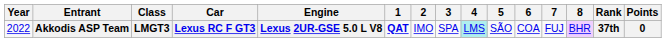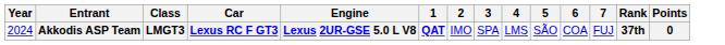 <table class="wikitable" style="text-align:center; font-size:85%">
 <tr>
 <th>Year</th>
 <th>Entrant</th>
 <th>Class</th>
 <th>Car</th>
 <th>Engine</th>
 <th>1</th>
 <th>2</th>
 <th>3</th>
 <th>4</th>
 <th>5</th>
 <th>6</th>
 <th>7</th>
-<th>8</th>
 <th>Rank</th>
 <th>Points</th>
 </tr>
 <tr>
-<td><a href='#'>2022</a></td>
+<td><a href='#'>2024</a></td>
 <th nowrap>Akkodis ASP Team</th>
 <th>LMGT3</th>
 <th nowrap><a href='#'>Lexus RC F GT3</a></th>
 <th nowrap><a href='#'>Lexus</a> <a href='#'>2UR-GSE</a> 5.0 L V8</th>
 <td><strong><a href='#'>QAT</a></strong></td>
 <td><a href='#'>IMO</a></td>
 <td><a href='#'>SPA</a></td>
-<td style="background: paleturquoise;"><a href='#'>LMS</a></td>
+<td><a href='#'>LMS</a></td>
 <td><a href='#'>SÃO</a></td>
 <td><a href='#'>COA</a></td>
 <td><a href='#'>FUJ</a></td>
-<td style="background:#EFCFFF;"><a href='#'>BHR</a><br></td>
 <th>37th</th>
 <th>0</th>
 </tr>
 </table>
